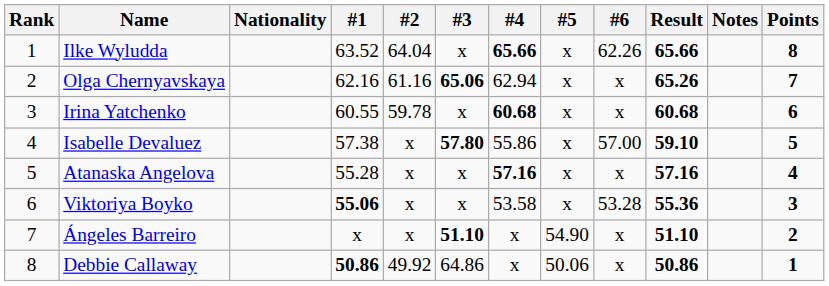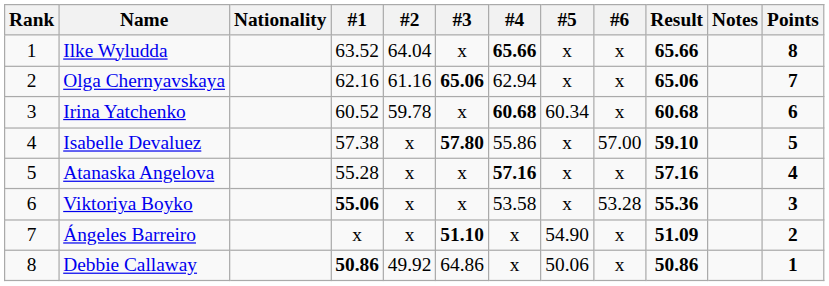 <table class="wikitable sortable" style="text-align:center">
 <tr>
 <th>Rank</th>
 <th>Name</th>
 <th>Nationality</th>
 <th>#1</th>
 <th>#2</th>
 <th>#3</th>
 <th>#4</th>
 <th>#5</th>
 <th>#6</th>
 <th>Result</th>
 <th>Notes</th>
 <th>Points</th>
 </tr>
 <tr>
 <td>1</td>
 <td align=left><a href='#'>Ilke Wyludda</a></td>
 <td align=left></td>
 <td>63.52</td>
 <td>64.04</td>
 <td>x</td>
 <td><strong>65.66</strong></td>
 <td>x</td>
-<td>62.26</td>
+<td>x</td>
 <td><strong>65.66</strong></td>
 <td></td>
 <td><strong>8</strong></td>
 </tr>
 <tr>
 <td>2</td>
 <td align=left><a href='#'>Olga Chernyavskaya</a></td>
 <td align=left></td>
 <td>62.16</td>
 <td>61.16</td>
 <td><strong>65.06</strong></td>
 <td>62.94</td>
 <td>x</td>
 <td>x</td>
-<td><strong>65.26</strong></td>
+<td><strong>65.06</strong></td>
 <td></td>
 <td><strong>7</strong></td>
 </tr>
 <tr>
 <td>3</td>
 <td align=left><a href='#'>Irina Yatchenko</a></td>
 <td align=left></td>
-<td>60.55</td>
+<td>60.52</td>
 <td>59.78</td>
 <td>x</td>
 <td><strong>60.68</strong></td>
-<td>x</td>
+<td>60.34</td>
 <td>x</td>
 <td><strong>60.68</strong></td>
 <td></td>
 <td><strong>6</strong></td>
 </tr>
 <tr>
 <td>4</td>
 <td align=left><a href='#'>Isabelle Devaluez</a></td>
 <td align=left></td>
 <td>57.38</td>
 <td>x</td>
 <td><strong>57.80</strong></td>
 <td>55.86</td>
 <td>x</td>
 <td>57.00</td>
 <td><strong>59.10</strong></td>
 <td></td>
 <td><strong>5</strong></td>
 </tr>
 <tr>
 <td>5</td>
 <td align=left><a href='#'>Atanaska Angelova</a></td>
 <td align=left></td>
 <td>55.28</td>
 <td>x</td>
 <td>x</td>
 <td><strong>57.16</strong></td>
 <td>x</td>
 <td>x</td>
 <td><strong>57.16</strong></td>
 <td></td>
 <td><strong>4</strong></td>
 </tr>
 <tr>
 <td>6</td>
 <td align=left><a href='#'>Viktoriya Boyko</a></td>
 <td align=left></td>
 <td><strong>55.06</strong></td>
 <td>x</td>
 <td>x</td>
 <td>53.58</td>
 <td>x</td>
 <td>53.28</td>
 <td><strong>55.36</strong></td>
 <td></td>
 <td><strong>3</strong></td>
 </tr>
 <tr>
 <td>7</td>
 <td align=left><a href='#'>Ángeles Barreiro</a></td>
 <td align=left></td>
 <td>x</td>
 <td>x</td>
 <td><strong>51.10</strong></td>
 <td>x</td>
 <td>54.90</td>
 <td>x</td>
-<td><strong>51.10</strong></td>
+<td><strong>51.09</strong></td>
 <td></td>
 <td><strong>2</strong></td>
 </tr>
 <tr>
 <td>8</td>
 <td align=left><a href='#'>Debbie Callaway</a></td>
 <td align=left></td>
 <td><strong>50.86</strong></td>
 <td>49.92</td>
 <td>64.86</td>
 <td>x</td>
 <td>50.06</td>
 <td>x</td>
 <td><strong>50.86</strong></td>
 <td></td>
 <td><strong>1</strong></td>
 </tr>
 </table>
